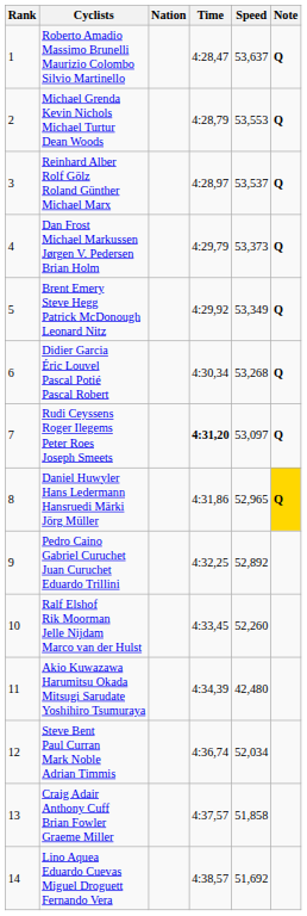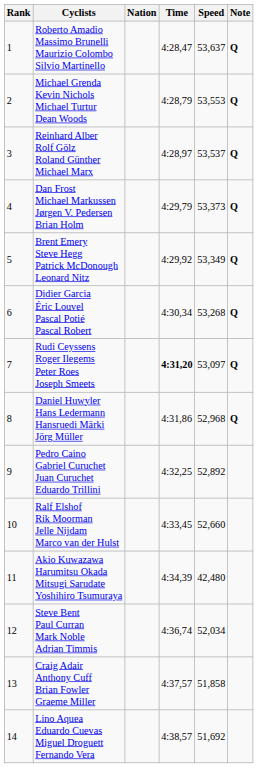 <table class="wikitable" style="font-size:95%;">
 <tr>
 <th>Rank</th>
 <th>Cyclists</th>
 <th>Nation</th>
 <th>Time</th>
 <th>Speed</th>
 <th>Note</th>
 </tr>
 <tr>
 <td>1</td>
 <td><a href='#'>Roberto Amadio</a><br><a href='#'>Massimo Brunelli</a><br><a href='#'>Maurizio Colombo</a><br><a href='#'>Silvio Martinello</a></td>
 <td></td>
 <td>4:28,47</td>
 <td>53,637</td>
 <td><strong>Q</strong></td>
 </tr>
 <tr>
 <td>2</td>
 <td><a href='#'>Michael Grenda</a><br><a href='#'>Kevin Nichols</a><br><a href='#'>Michael Turtur</a><br><a href='#'>Dean Woods</a></td>
 <td></td>
 <td>4:28,79</td>
 <td>53,553</td>
 <td><strong>Q</strong></td>
 </tr>
 <tr>
 <td>3</td>
 <td><a href='#'>Reinhard Alber</a><br><a href='#'>Rolf Gölz</a><br><a href='#'>Roland Günther</a><br><a href='#'>Michael Marx</a></td>
 <td></td>
 <td>4:28,97</td>
 <td>53,537</td>
 <td><strong>Q</strong></td>
 </tr>
 <tr>
 <td>4</td>
 <td><a href='#'>Dan Frost</a><br><a href='#'>Michael Markussen</a><br><a href='#'>Jørgen V. Pedersen</a><br><a href='#'>Brian Holm</a></td>
 <td></td>
 <td>4:29,79</td>
 <td>53,373</td>
 <td><strong>Q</strong></td>
 </tr>
 <tr>
 <td>5</td>
 <td><a href='#'>Brent Emery</a><br><a href='#'>Steve Hegg</a><br><a href='#'>Patrick McDonough</a><br><a href='#'>Leonard Nitz</a></td>
 <td></td>
 <td>4:29,92</td>
 <td>53,349</td>
 <td><strong>Q</strong></td>
 </tr>
 <tr>
 <td>6</td>
 <td><a href='#'>Didier Garcia</a><br><a href='#'>Éric Louvel</a><br><a href='#'>Pascal Potié</a><br><a href='#'>Pascal Robert</a></td>
 <td></td>
 <td>4:30,34</td>
 <td>53,268</td>
 <td><strong>Q</strong></td>
 </tr>
 <tr>
 <td>7</td>
 <td><a href='#'>Rudi Ceyssens</a><br><a href='#'>Roger Ilegems</a><br><a href='#'>Peter Roes</a><br><a href='#'>Joseph Smeets</a></td>
 <td></td>
 <td><strong>4:31,20</strong></td>
 <td>53,097</td>
 <td><strong>Q</strong></td>
 </tr>
 <tr>
 <td>8</td>
 <td><a href='#'>Daniel Huwyler</a><br><a href='#'>Hans Ledermann</a><br><a href='#'>Hansruedi Märki</a><br><a href='#'>Jörg Müller</a></td>
 <td></td>
 <td>4:31,86</td>
-<td>52,965</td>
-<td style="background: gold;"><strong>Q</strong></td>
+<td>52,968</td>
+<td><strong>Q</strong></td>
 </tr>
 <tr>
 <td>9</td>
 <td><a href='#'>Pedro Caino</a><br><a href='#'>Gabriel Curuchet</a><br><a href='#'>Juan Curuchet</a><br><a href='#'>Eduardo Trillini</a></td>
 <td></td>
 <td>4:32,25</td>
 <td>52,892</td>
 <td></td>
 </tr>
 <tr>
 <td>10</td>
 <td><a href='#'>Ralf Elshof</a><br><a href='#'>Rik Moorman</a><br><a href='#'>Jelle Nijdam</a><br><a href='#'>Marco van der Hulst</a></td>
 <td></td>
 <td>4:33,45</td>
-<td>52,260</td>
+<td>52,660</td>
 <td></td>
 </tr>
 <tr>
 <td>11</td>
 <td><a href='#'>Akio Kuwazawa</a><br><a href='#'>Harumitsu Okada</a><br><a href='#'>Mitsugi Sarudate</a><br><a href='#'>Yoshihiro Tsumuraya</a></td>
 <td></td>
 <td>4:34,39</td>
 <td>42,480</td>
 <td></td>
 </tr>
 <tr>
 <td>12</td>
 <td><a href='#'>Steve Bent</a><br><a href='#'>Paul Curran</a><br><a href='#'>Mark Noble</a><br><a href='#'>Adrian Timmis</a></td>
 <td></td>
 <td>4:36,74</td>
 <td>52,034</td>
 <td></td>
 </tr>
 <tr>
 <td>13</td>
 <td><a href='#'>Craig Adair</a><br><a href='#'>Anthony Cuff</a><br><a href='#'>Brian Fowler</a><br><a href='#'>Graeme Miller</a></td>
 <td></td>
 <td>4:37,57</td>
 <td>51,858</td>
 <td></td>
 </tr>
 <tr>
 <td>14</td>
 <td><a href='#'>Lino Aquea</a><br><a href='#'>Eduardo Cuevas</a><br><a href='#'>Miguel Droguett</a><br><a href='#'>Fernando Vera</a></td>
 <td></td>
 <td>4:38,57</td>
 <td>51,692</td>
 <td></td>
 </tr>
 </table>
